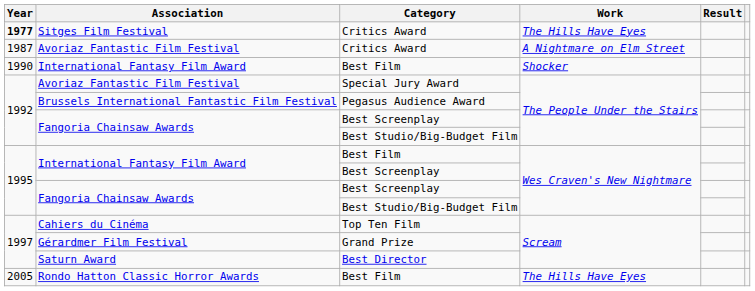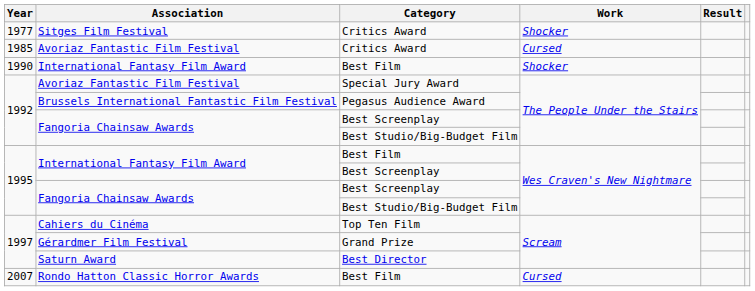 <table class="wikitable sortable">
 <tr>
 <th>Year</th>
 <th>Association</th>
 <th>Category</th>
 <th>Work</th>
 <th>Result</th>
 <th scope="col" class="unsortable"></th>
 </tr>
 <tr>
-<td><strong>1977</strong></td>
+<td>1977</td>
 <td><a href='#'>Sitges Film Festival</a></td>
 <td>Critics Award</td>
-<td><em><a href='#'>The Hills Have Eyes</a></em></td>
+<td><em><a href='#'>Shocker</a></em></td>
 <td></td>
 <td style="text-align: center;"></td>
 </tr>
 <tr>
-<td>1987</td>
+<td>1985</td>
 <td><a href='#'>Avoriaz Fantastic Film Festival</a></td>
 <td>Critics Award</td>
-<td><em><a href='#'>A Nightmare on Elm Street</a></em></td>
+<td><em><a href='#'>Cursed</a></em></td>
 <td></td>
 <td style="text-align: center;"></td>
 </tr>
 <tr>
 <td>1990</td>
 <td><a href='#'>International Fantasy Film Award</a></td>
 <td>Best Film</td>
 <td><em><a href='#'>Shocker</a></em></td>
 <td></td>
 <td style="text-align: center;"></td>
 </tr>
 <tr>
 <td rowspan=4>1992</td>
 <td><a href='#'>Avoriaz Fantastic Film Festival</a></td>
 <td>Special Jury Award</td>
 <td rowspan=4><em><a href='#'>The People Under the Stairs</a></em></td>
 <td></td>
 <td style="text-align: center;"></td>
 </tr>
 <tr>
 <td><a href='#'>Brussels International Fantastic Film Festival</a></td>
 <td>Pegasus Audience Award</td>
 <td></td>
 <td style="text-align: center;"></td>
 </tr>
 <tr>
 <td rowspan=2><a href='#'>Fangoria Chainsaw Awards</a></td>
 <td>Best Screenplay</td>
 <td></td>
 <td style="text-align: center;" rowspan=2></td>
 </tr>
 <tr>
 <td>Best Studio/Big-Budget Film</td>
 <td></td>
 </tr>
 <tr>
 <td rowspan=4>1995</td>
 <td rowspan=2><a href='#'>International Fantasy Film Award</a></td>
 <td>Best Film</td>
 <td rowspan=4><em><a href='#'>Wes Craven's New Nightmare</a></em></td>
 <td></td>
 <td style="text-align: center;" rowspan=2></td>
 </tr>
 <tr>
 <td>Best Screenplay</td>
 <td></td>
 </tr>
 <tr>
 <td rowspan=2><a href='#'>Fangoria Chainsaw Awards</a></td>
 <td>Best Screenplay</td>
 <td></td>
 <td style="text-align: center;" rowspan=2></td>
 </tr>
 <tr>
 <td>Best Studio/Big-Budget Film</td>
 <td></td>
 </tr>
 <tr>
 <td rowspan=3>1997</td>
 <td><a href='#'>Cahiers du Cinéma</a></td>
 <td>Top Ten Film</td>
 <td rowspan=3><em><a href='#'>Scream</a></em></td>
 <td></td>
 <td style="text-align: center;"></td>
 </tr>
 <tr>
 <td><a href='#'>Gérardmer Film Festival</a></td>
 <td>Grand Prize</td>
 <td></td>
 <td style="text-align: center;"></td>
 </tr>
 <tr>
 <td><a href='#'>Saturn Award</a></td>
 <td><a href='#'>Best Director</a></td>
 <td></td>
 <td style="text-align: center;"></td>
 </tr>
 <tr>
-<td>2005</td>
+<td>2007</td>
 <td><a href='#'>Rondo Hatton Classic Horror Awards</a></td>
 <td>Best Film</td>
-<td><em><a href='#'>The Hills Have Eyes</a></em></td>
+<td><em><a href='#'>Cursed</a></em></td>
 <td></td>
 <td style="text-align: center;"></td>
 </tr>
 </table>
